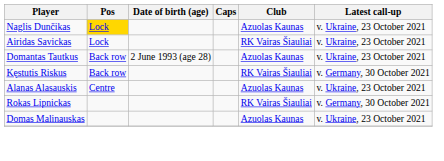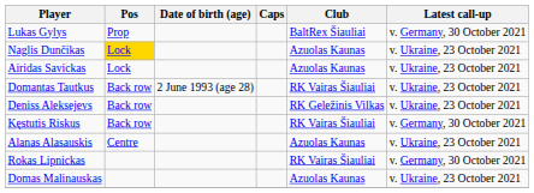 <table class="wikitable" style="font-size: 100%;">
 <tr>
 <th>Player</th>
 <th>Pos</th>
 <th>Date of birth (age)</th>
 <th>Caps</th>
 <th>Club</th>
 <th>Latest call-up</th>
+</tr>
+<tr>
+<td><a href='#'>Lukas Gylys</a></td>
+<td><a href='#'>Prop</a></td>
+<td></td>
+<td></td>
+<td> <a href='#'>BaltRex Šiauliai</a></td>
+<td>v.  <a href='#'>Germany</a>, 30 October 2021</td>
 </tr>
 <tr>
 <td><a href='#'>Naglis Dunčikas</a></td>
 <td style="background: gold;"><a href='#'>Lock</a></td>
 <td></td>
 <td></td>
 <td> <a href='#'>Azuolas Kaunas</a></td>
 <td>v.  <a href='#'>Ukraine</a>, 23 October 2021</td>
 </tr>
 <tr>
 <td><a href='#'>Airidas Savickas</a></td>
 <td><a href='#'>Lock</a></td>
 <td></td>
 <td></td>
-<td> <a href='#'>RK Vairas Šiauliai</a></td>
+<td> <a href='#'>Azuolas Kaunas</a></td>
 <td>v.  <a href='#'>Ukraine</a>, 23 October 2021</td>
 </tr>
 <tr>
 <td><a href='#'>Domantas Tautkus</a></td>
 <td><a href='#'>Back row</a></td>
 <td>2 June 1993 (age 28)</td>
 <td></td>
-<td> <a href='#'>Azuolas Kaunas</a></td>
+<td> <a href='#'>RK Vairas Šiauliai</a></td>
+<td>v.  <a href='#'>Ukraine</a>, 23 October 2021</td>
+</tr>
+<tr>
+<td><a href='#'>Deniss Aleksejevs</a></td>
+<td><a href='#'>Back row</a></td>
+<td></td>
+<td></td>
+<td> <a href='#'>RK Geležinis Vilkas</a></td>
 <td>v.  <a href='#'>Ukraine</a>, 23 October 2021</td>
 </tr>
 <tr>
 <td><a href='#'>Kęstutis Riskus</a></td>
 <td><a href='#'>Back row</a></td>
 <td></td>
 <td></td>
 <td> <a href='#'>RK Vairas Šiauliai</a></td>
 <td>v.  <a href='#'>Germany</a>, 30 October 2021</td>
 </tr>
 <tr>
 <td><a href='#'>Alanas Alasauskis</a></td>
 <td><a href='#'>Centre</a></td>
 <td></td>
 <td></td>
 <td> <a href='#'>Azuolas Kaunas</a></td>
 <td>v.  <a href='#'>Ukraine</a>, 23 October 2021</td>
 </tr>
 <tr>
 <td><a href='#'>Rokas Lipnickas</a></td>
 <td></td>
 <td></td>
 <td></td>
 <td> <a href='#'>RK Vairas Šiauliai</a></td>
 <td>v.  <a href='#'>Germany</a>, 30 October 2021</td>
 </tr>
 <tr>
 <td><a href='#'>Domas Malinauskas</a></td>
 <td></td>
 <td></td>
 <td></td>
 <td> <a href='#'>Azuolas Kaunas</a></td>
 <td>v.  <a href='#'>Ukraine</a>, 23 October 2021</td>
 </tr>
 <tr>
 </tr>
 </table>
